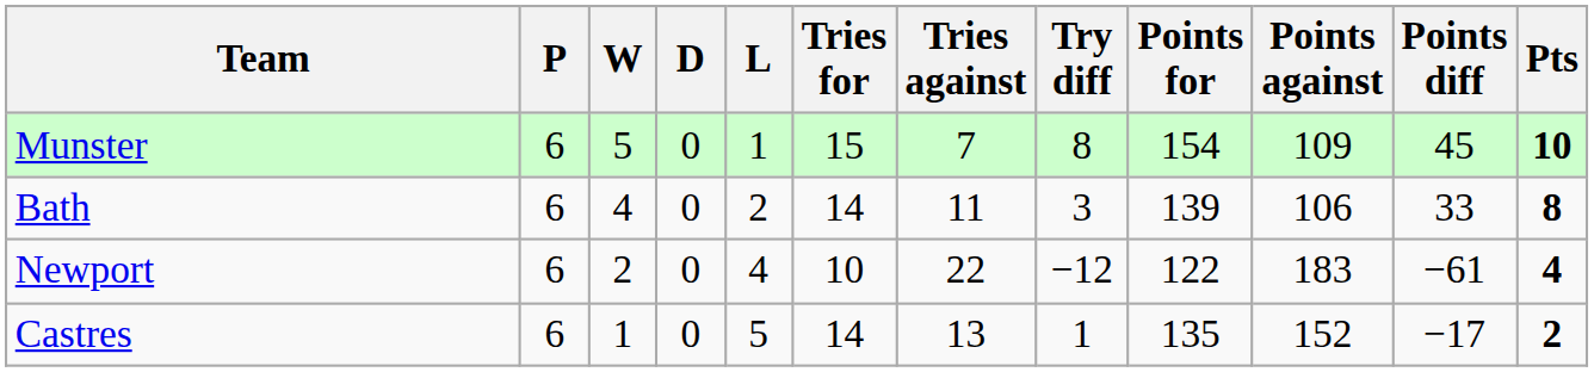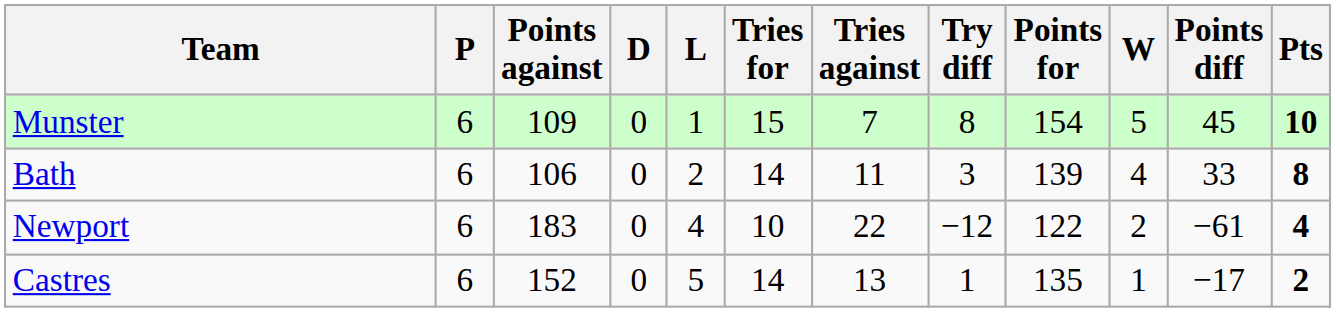 <table class="wikitable" style="text-align: center;">
 <tr>
 <th width="200">Team</th>
 <th width="20">P</th>
-<th width="20">W</th>
+<th width="20">Points against</th>
 <th width="20">D</th>
 <th width="20">L</th>
 <th width="20">Tries for</th>
 <th width="20">Tries against</th>
 <th width="30">Try diff</th>
 <th width="20">Points for</th>
-<th width="20">Points against</th>
+<th width="20">W</th>
 <th width="25">Points diff</th>
 <th width="20">Pts</th>
 </tr>
 <tr bgcolor="#ccffcc">
 <td align="left">  <a href='#'>Munster</a></td>
 <td>6</td>
-<td>5</td>
+<td>109</td>
 <td>0</td>
 <td>1</td>
 <td>15</td>
 <td>7</td>
 <td>8</td>
 <td>154</td>
-<td>109</td>
+<td>5</td>
 <td>45</td>
 <td><strong>10</strong></td>
 </tr>
 <tr>
 <td align="left">  <a href='#'>Bath</a></td>
 <td>6</td>
-<td>4</td>
+<td>106</td>
 <td>0</td>
 <td>2</td>
 <td>14</td>
 <td>11</td>
 <td>3</td>
 <td>139</td>
-<td>106</td>
+<td>4</td>
 <td>33</td>
 <td><strong>8</strong></td>
 </tr>
 <tr>
 <td align="left"> <a href='#'>Newport</a></td>
 <td>6</td>
-<td>2</td>
+<td>183</td>
 <td>0</td>
 <td>4</td>
 <td>10</td>
 <td>22</td>
 <td>−12</td>
 <td>122</td>
-<td>183</td>
+<td>2</td>
 <td>−61</td>
 <td><strong>4</strong></td>
 </tr>
 <tr>
 <td align="left"> <a href='#'>Castres</a></td>
 <td>6</td>
-<td>1</td>
+<td>152</td>
 <td>0</td>
 <td>5</td>
 <td>14</td>
 <td>13</td>
 <td>1</td>
 <td>135</td>
-<td>152</td>
+<td>1</td>
 <td>−17</td>
 <td><strong>2</strong></td>
 </tr>
 </table>
